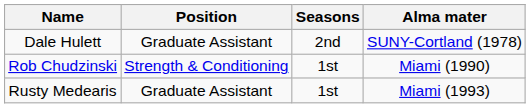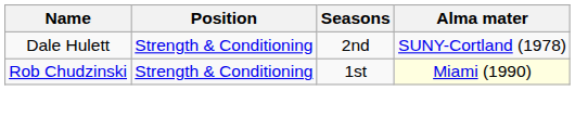 <table class="wikitable" border="1" style="font-size:90%;">
 <tr>
 <th>Name</th>
 <th>Position</th>
 <th>Seasons</th>
 <th>Alma mater</th>
 </tr>
 <tr style="text-align:center;">
 <td>Dale Hulett</td>
-<td>Graduate Assistant</td>
+<td><a href='#'>Strength & Conditioning</a></td>
 <td>2nd</td>
 <td><a href='#'>SUNY-Cortland</a> (1978)</td>
 </tr>
 <tr style="text-align:center;">
 <td><a href='#'>Rob Chudzinski</a></td>
 <td><a href='#'>Strength & Conditioning</a></td>
 <td>1st</td>
-<td><a href='#'>Miami</a> (1990)</td>
-</tr>
-<tr style="text-align:center;">
-<td>Rusty Medearis</td>
-<td>Graduate Assistant</td>
-<td>1st</td>
-<td><a href='#'>Miami</a> (1993)</td>
+<td style="background: lightyellow;"><a href='#'>Miami</a> (1990)</td>
 </tr>
 </table>
